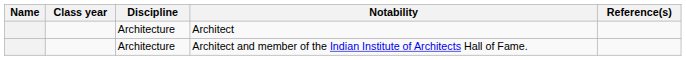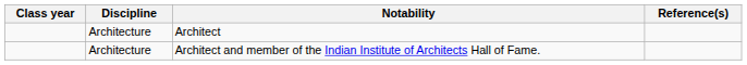 <table class="plainrowheaders sortable wikitable" style="width:80%;">
 <tr>
-<th scope=col>Name</th>
 <th scope=col>Class year</th>
 <th scope=col>Discipline</th>
 <th scope=col class=unsortable>Notability</th>
 <th scope=col class=unsortable>Reference(s)</th>
 </tr>
 <tr>
-<th scope=row style="text-align:center"></th>
 <td></td>
 <td>Architecture</td>
 <td>Architect</td>
 <td></td>
 </tr>
 <tr>
-<th scope=row style="text-align:center"></th>
 <td></td>
 <td>Architecture</td>
 <td>Architect and member of the <a href='#'>Indian Institute of Architects</a> Hall of Fame.</td>
 <td></td>
 </tr>
 </table>
